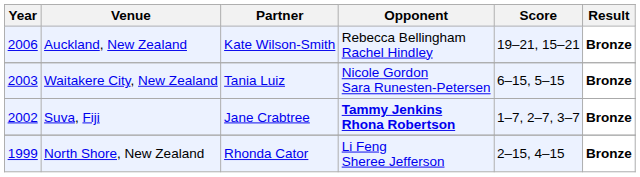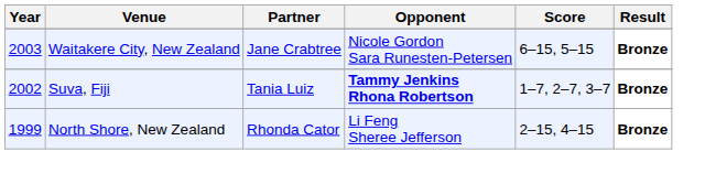 <table class="sortable wikitable" style="font-size: 90%;">
 <tr>
 <th>Year</th>
 <th>Venue</th>
 <th>Partner</th>
 <th>Opponent</th>
 <th>Score</th>
 <th>Result</th>
 </tr>
-<tr style="background:#ECF2FF">
-<td align="center"><a href='#'>2006</a></td>
-<td align="left"><a href='#'>Auckland</a>, <a href='#'>New Zealand</a></td>
-<td align="left"> <a href='#'>Kate Wilson-Smith</a></td>
-<td align="left"> Rebecca Bellingham <br>  <a href='#'>Rachel Hindley</a></td>
-<td align="left">19–21, 15–21</td>
-<td style="text-align:left; background:white"> <strong>Bronze</strong></td>
-</tr>
 <tr>
 </tr>
 <tr style="background:#ECF2FF">
 <td align="center"><a href='#'>2003</a></td>
 <td align="left"><a href='#'>Waitakere City</a>, <a href='#'>New Zealand</a></td>
-<td align="left"> <a href='#'>Tania Luiz</a></td>
+<td align="left"> <a href='#'>Jane Crabtree</a></td>
 <td align="left"> <a href='#'>Nicole Gordon</a> <br>  <a href='#'>Sara Runesten-Petersen</a></td>
 <td align="left">6–15, 5–15</td>
 <td style="text-align:left; background:white"> <strong>Bronze</strong></td>
 </tr>
 <tr>
 </tr>
 <tr style="background:#ECF2FF">
 <td align="center"><a href='#'>2002</a></td>
 <td align="left"><a href='#'>Suva</a>, <a href='#'>Fiji</a></td>
-<td align="left"> <a href='#'>Jane Crabtree</a></td>
+<td align="left"> <a href='#'>Tania Luiz</a></td>
 <td align="left"><strong> <a href='#'>Tammy Jenkins</a> <br>  <a href='#'>Rhona Robertson</a></strong></td>
 <td align="left">1–7, 2–7, 3–7</td>
 <td style="text-align:left; background:white"> <strong>Bronze</strong></td>
 </tr>
 <tr>
 </tr>
 <tr style="background:#ECF2FF">
 <td align="center"><a href='#'>1999</a></td>
 <td align="left"><a href='#'>North Shore</a>, New Zealand</td>
 <td align="left"> <a href='#'>Rhonda Cator</a></td>
 <td align="left"> <a href='#'>Li Feng</a> <br>  <a href='#'>Sheree Jefferson</a></td>
 <td align="left">2–15, 4–15</td>
 <td style="text-align:left; background:white"> <strong>Bronze</strong></td>
 </tr>
 </table>
